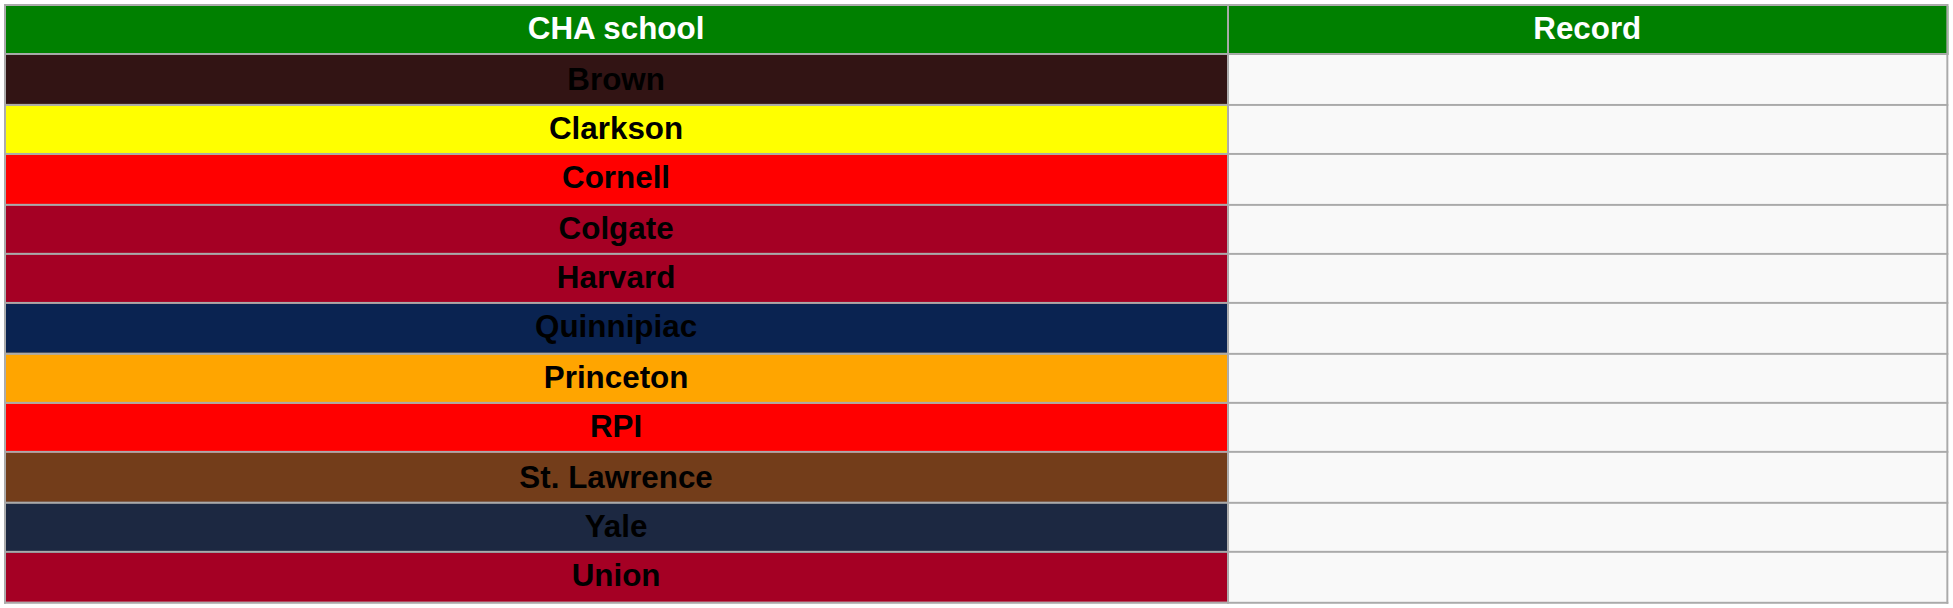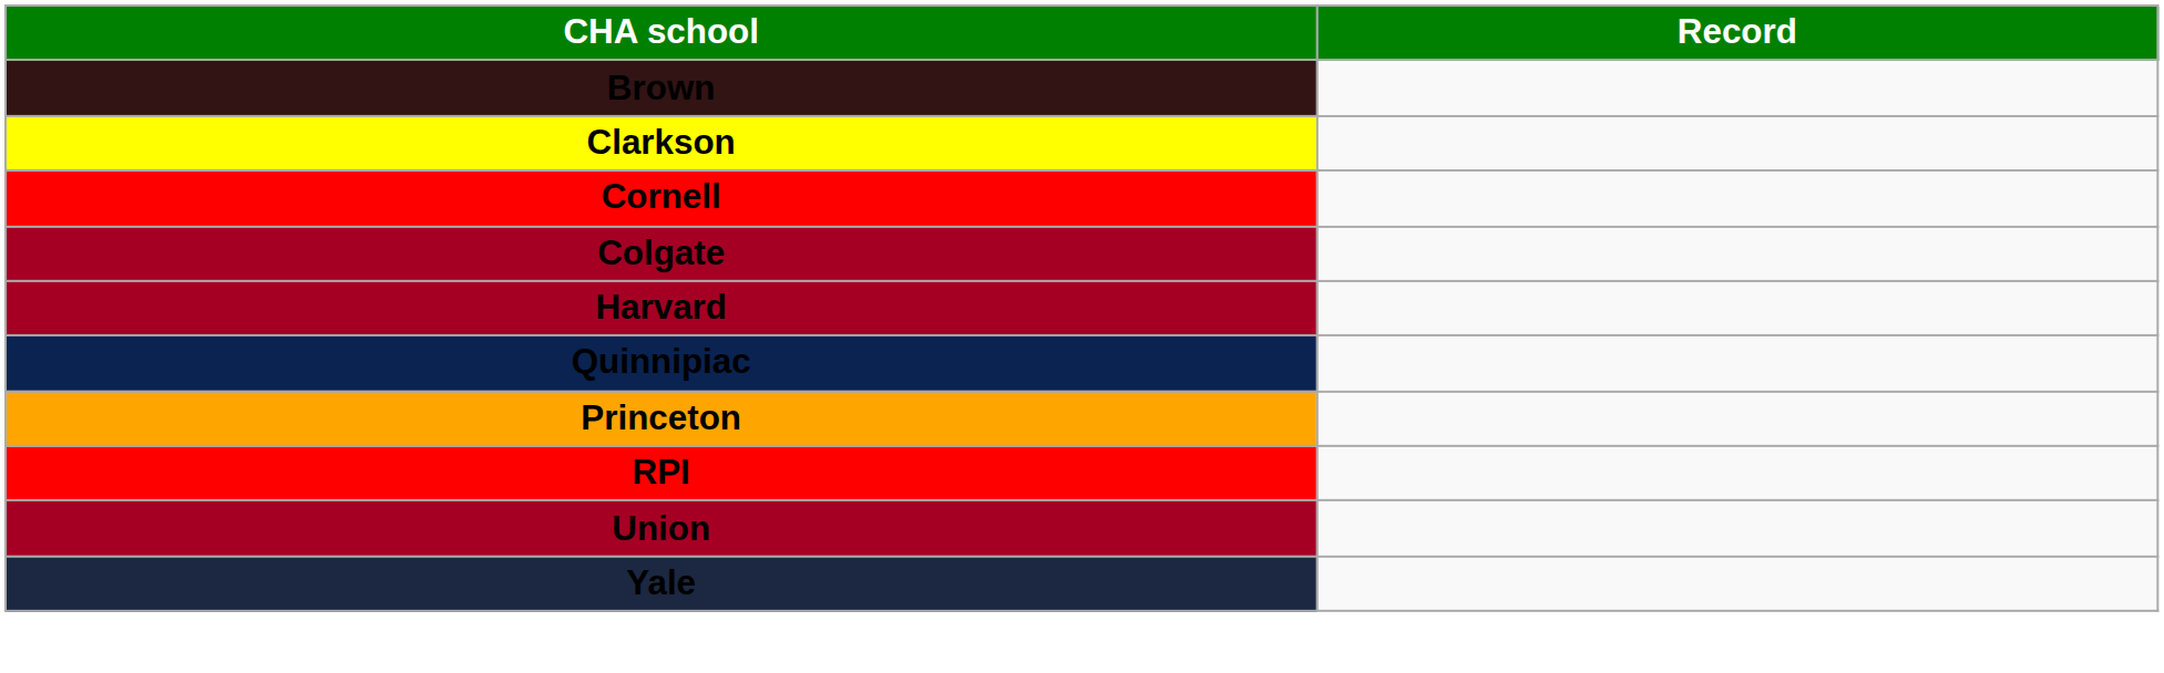 <table class="wikitable" width="50%">
 <tr align="center"  style=" background:green; color:white;">
 <td><strong>CHA school</strong></td>
 <td><strong>Record</strong></td>
 </tr>
 <tr align="center" bgcolor="">
 <td bgcolor="#321414"><span> <strong>Brown</strong></span></td>
 <td></td>
 </tr>
 <tr align="center" bgcolor="">
 <td bgcolor="yellow"><span> <strong>Clarkson</strong></span></td>
 <td></td>
 </tr>
 <tr align="center" bgcolor="">
 <td bgcolor="red"><span> <strong>Cornell</strong></span></td>
 <td></td>
 </tr>
 <tr align="center" bgcolor="">
 <td bgcolor="#A50024"><span> <strong>Colgate</strong></span></td>
 <td></td>
 </tr>
 <tr align="center" bgcolor="">
 <td bgcolor="#A50024"><span><strong>Harvard</strong></span></td>
 <td></td>
 </tr>
 <tr align="center" bgcolor="">
 <td bgcolor="#0a2351"><span> <strong>Quinnipiac</strong></span></td>
 <td></td>
 </tr>
 <tr align="center" bgcolor="">
 <td bgcolor="orange"><span><strong>Princeton</strong></span></td>
 <td></td>
 </tr>
 <tr align="center" bgcolor="">
 <td bgcolor="red"><span> <strong>RPI</strong></span></td>
 <td></td>
 </tr>
 <tr align="center" bgcolor="">
-<td bgcolor="#733D1A"><span> <strong>St. Lawrence</strong></span></td>
+<td bgcolor="#A50024"><span> <strong>Union</strong></span></td>
 <td></td>
 </tr>
 <tr align="center" bgcolor="">
 <td bgcolor="#1c2841"><span><strong>Yale</strong></span></td>
 <td></td>
 </tr>
-<tr align="center" bgcolor="">
-<td bgcolor="#A50024"><span> <strong>Union</strong></span></td>
-<td></td>
-</tr>
 </table>
